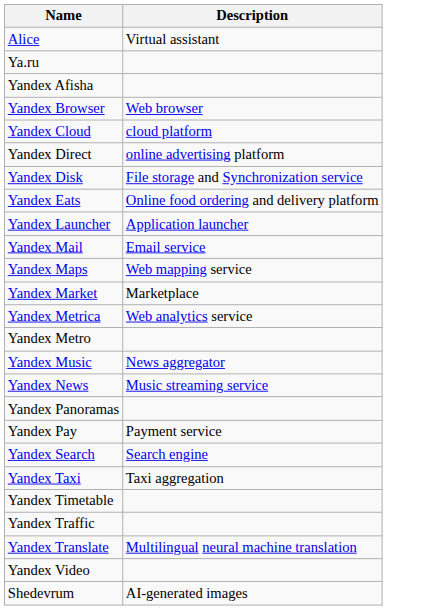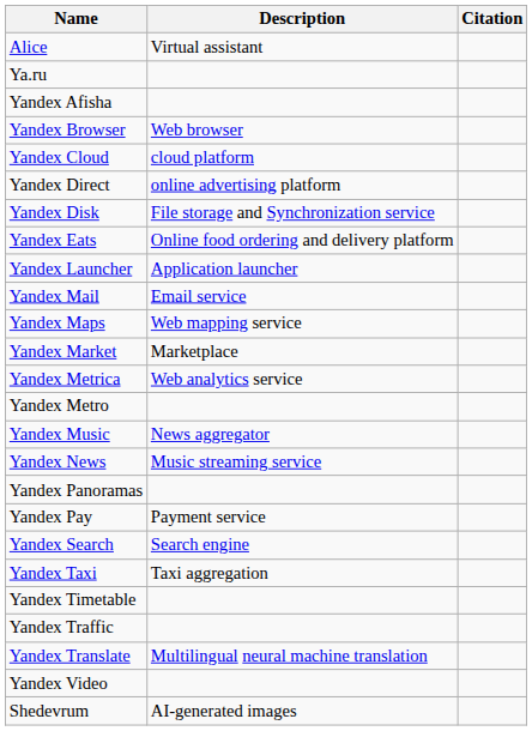 <table class="wikitable sortable">
 <tr>
 <th>Name</th>
 <th>Description</th>
+<th>Citation</th>
 </tr>
 <tr>
 <td><a href='#'>Alice</a></td>
 <td>Virtual assistant</td>
+<td></td>
 </tr>
 <tr>
 <td>Ya.ru</td>
+<td></td>
 <td></td>
 </tr>
 <tr>
 <td>Yandex Afisha</td>
 <td></td>
+<td></td>
 </tr>
 <tr>
 <td><a href='#'>Yandex Browser</a></td>
 <td><a href='#'>Web browser</a></td>
+<td></td>
 </tr>
 <tr>
 <td><a href='#'>Yandex Cloud</a></td>
 <td><a href='#'>cloud platform</a></td>
+<td></td>
 </tr>
 <tr>
 <td>Yandex Direct</td>
 <td><a href='#'>online advertising</a> platform</td>
+<td></td>
 </tr>
 <tr>
 <td><a href='#'>Yandex Disk</a></td>
 <td><a href='#'>File storage</a> and <a href='#'>Synchronization service</a></td>
+<td></td>
 </tr>
 <tr>
 <td><a href='#'>Yandex Eats</a></td>
 <td><a href='#'>Online food ordering</a> and delivery platform</td>
+<td></td>
 </tr>
 <tr>
 <td><a href='#'>Yandex Launcher</a></td>
 <td><a href='#'>Application launcher</a></td>
+<td></td>
 </tr>
 <tr>
 <td><a href='#'>Yandex Mail</a></td>
 <td><a href='#'>Email service</a></td>
+<td></td>
 </tr>
 <tr>
 <td><a href='#'>Yandex Maps</a></td>
 <td><a href='#'>Web mapping</a> service</td>
+<td></td>
 </tr>
 <tr>
 <td><a href='#'>Yandex Market</a></td>
 <td>Marketplace</td>
+<td></td>
 </tr>
 <tr>
 <td><a href='#'>Yandex Metrica</a></td>
 <td><a href='#'>Web analytics</a> service</td>
+<td></td>
 </tr>
 <tr>
 <td>Yandex Metro</td>
+<td></td>
 <td></td>
 </tr>
 <tr>
 <td><a href='#'>Yandex Music</a></td>
 <td><a href='#'>News aggregator</a></td>
+<td></td>
 </tr>
 <tr>
 <td><a href='#'>Yandex News</a></td>
 <td><a href='#'>Music streaming service</a></td>
+<td></td>
 </tr>
 <tr>
 <td>Yandex Panoramas</td>
+<td></td>
 <td></td>
 </tr>
 <tr>
 <td>Yandex Pay</td>
 <td>Payment service</td>
+<td></td>
 </tr>
 <tr>
 <td><a href='#'>Yandex Search</a></td>
 <td><a href='#'>Search engine</a></td>
+<td></td>
 </tr>
 <tr>
 <td><a href='#'>Yandex Taxi</a></td>
 <td>Taxi aggregation</td>
+<td></td>
 </tr>
 <tr>
 <td>Yandex Timetable</td>
+<td></td>
 <td></td>
 </tr>
 <tr>
 <td>Yandex Traffic</td>
 <td></td>
+<td></td>
 </tr>
 <tr>
 <td><a href='#'>Yandex Translate</a></td>
 <td><a href='#'>Multilingual</a> <a href='#'>neural machine translation</a></td>
+<td></td>
 </tr>
 <tr>
 <td>Yandex Video</td>
+<td></td>
 <td></td>
 </tr>
 <tr>
 <td>Shedevrum</td>
 <td>AI-generated images</td>
+<td></td>
 </tr>
 </table>
